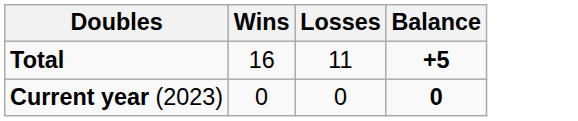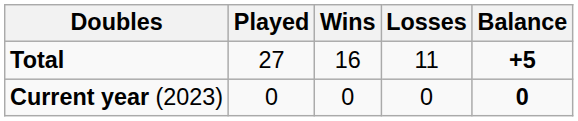 <table class="wikitable" style="text-align:center">
 <tr>
 <th>Doubles</th>
+<th>Played</th>
 <th>Wins</th>
 <th>Losses</th>
 <th>Balance</th>
 </tr>
 <tr>
 <td align=left><strong>Total</strong></td>
+<td>27</td>
 <td>16</td>
 <td>11</td>
 <td><strong>+5</strong></td>
 </tr>
 <tr>
 <td align=left><strong>Current year</strong> (2023)</td>
 <td>0</td>
 <td>0</td>
+<td>0</td>
 <td><strong>0</strong></td>
 </tr>
 </table>
